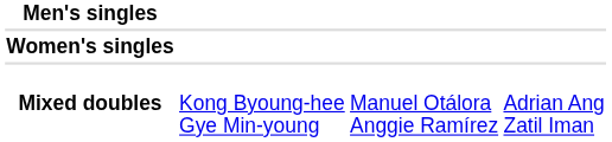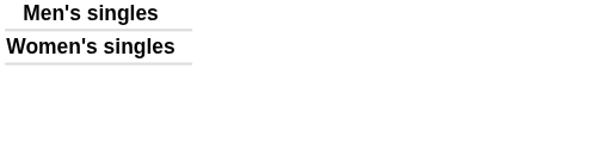 <table>
 <tr>
 <th scope="row">Men's singles</th>
 <td></td>
 <td></td>
 <td></td>
 </tr>
 <tr bgcolor=#DDDDDD>
 <td colspan=4></td>
 </tr>
 <tr>
 <th scope="row">Women's singles</th>
 <td></td>
 <td></td>
 <td></td>
 </tr>
 <tr bgcolor=#DDDDDD>
 <td colspan=4></td>
 </tr>
-<tr>
-<th scope="row">Mixed doubles</th>
-<td><br><a href='#'>Kong Byoung-hee</a><br><a href='#'>Gye Min-young</a></td>
-<td><br><a href='#'>Manuel Otálora</a><br><a href='#'>Anggie Ramírez</a></td>
-<td><br><a href='#'>Adrian Ang</a><br><a href='#'>Zatil Iman</a></td>
-</tr>
 </table>
